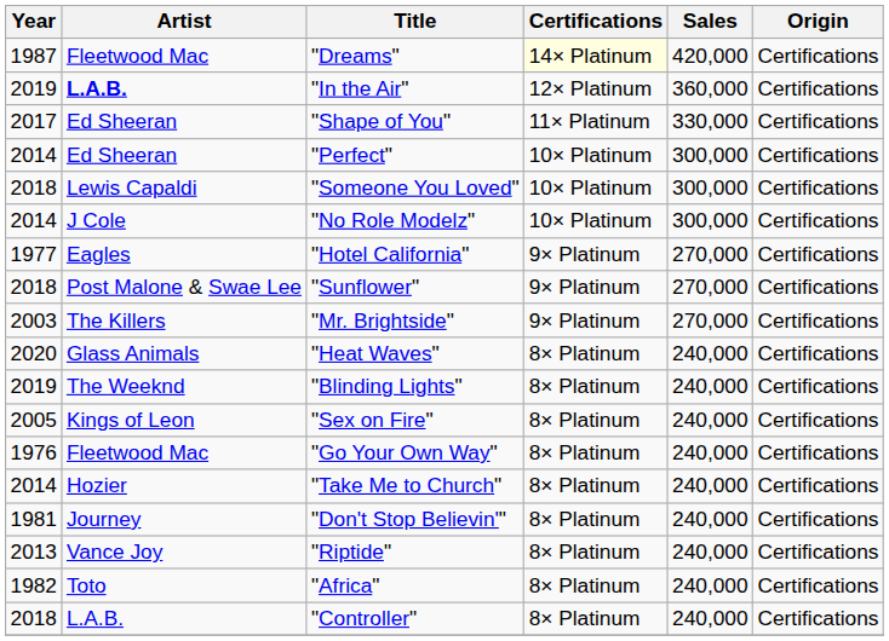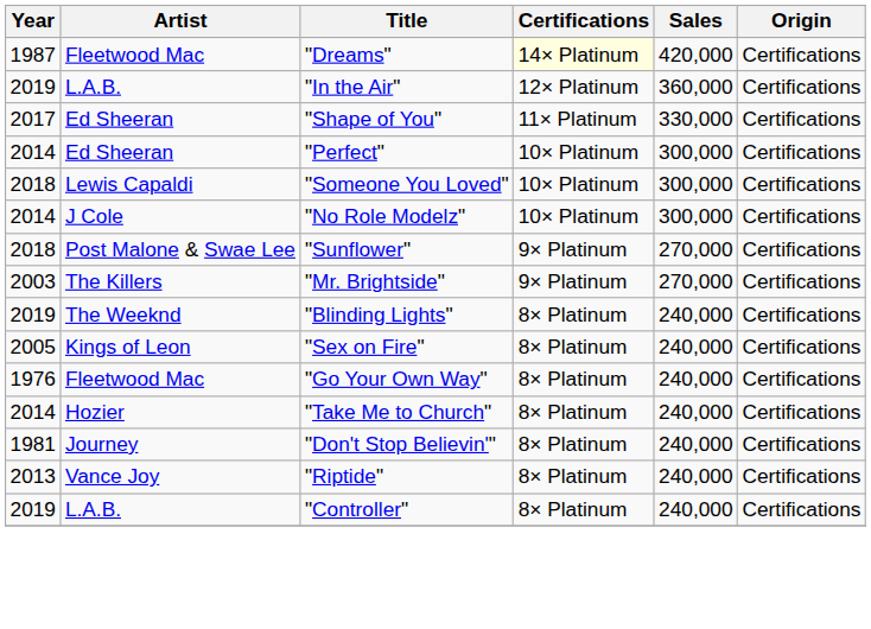 <table class="wikitable">
 <tr>
 <th>Year</th>
 <th>Artist</th>
 <th>Title</th>
 <th>Certifications</th>
 <th>Sales</th>
 <th>Origin</th>
 </tr>
 <tr>
 <td>1987</td>
 <td><a href='#'>Fleetwood Mac</a></td>
 <td>"<a href='#'>Dreams</a>"</td>
 <td style="background: lightyellow;">14× Platinum</td>
 <td>420,000</td>
 <td>Certifications</td>
 </tr>
 <tr>
 <td>2019</td>
-<td><strong><a href='#'>L.A.B.</a></strong></td>
+<td><a href='#'>L.A.B.</a></td>
 <td>"<a href='#'>In the Air</a>"</td>
 <td>12× Platinum</td>
 <td>360,000</td>
 <td>Certifications</td>
 </tr>
 <tr>
 <td>2017</td>
 <td><a href='#'>Ed Sheeran</a></td>
 <td>"<a href='#'>Shape of You</a>"</td>
 <td>11× Platinum</td>
 <td>330,000</td>
 <td>Certifications</td>
 </tr>
 <tr>
 <td>2014</td>
 <td><a href='#'>Ed Sheeran</a></td>
 <td>"<a href='#'>Perfect</a>"</td>
 <td>10× Platinum</td>
 <td>300,000</td>
 <td>Certifications</td>
 </tr>
 <tr>
 <td>2018</td>
 <td><a href='#'>Lewis Capaldi</a></td>
 <td>"<a href='#'>Someone You Loved</a>"</td>
 <td>10× Platinum</td>
 <td>300,000</td>
 <td>Certifications</td>
 </tr>
 <tr>
 <td>2014</td>
 <td><a href='#'>J Cole</a></td>
 <td>"<a href='#'>No Role Modelz</a>"</td>
 <td>10× Platinum</td>
 <td>300,000</td>
 <td>Certifications</td>
 </tr>
 <tr>
-<td>1977</td>
-<td><a href='#'>Eagles</a></td>
-<td>"<a href='#'>Hotel California</a>"</td>
-<td>9× Platinum</td>
-<td>270,000</td>
-<td>Certifications</td>
-</tr>
-<tr>
 <td>2018</td>
 <td><a href='#'>Post Malone</a> & <a href='#'>Swae Lee</a></td>
 <td>"<a href='#'>Sunflower</a>"</td>
 <td>9× Platinum</td>
 <td>270,000</td>
 <td>Certifications</td>
 </tr>
 <tr>
 <td>2003</td>
 <td><a href='#'>The Killers</a></td>
 <td>"<a href='#'>Mr. Brightside</a>"</td>
 <td>9× Platinum</td>
 <td>270,000</td>
-<td>Certifications</td>
-</tr>
-<tr>
-<td>2020</td>
-<td><a href='#'>Glass Animals</a></td>
-<td>"<a href='#'>Heat Waves</a>"</td>
-<td>8× Platinum</td>
-<td>240,000</td>
 <td>Certifications</td>
 </tr>
 <tr>
 <td>2019</td>
 <td><a href='#'>The Weeknd</a></td>
 <td>"<a href='#'>Blinding Lights</a>"</td>
 <td>8× Platinum</td>
 <td>240,000</td>
 <td>Certifications</td>
 </tr>
 <tr>
 <td>2005</td>
 <td><a href='#'>Kings of Leon</a></td>
 <td>"<a href='#'>Sex on Fire</a>"</td>
 <td>8× Platinum</td>
 <td>240,000</td>
 <td>Certifications</td>
 </tr>
 <tr>
 <td>1976</td>
 <td><a href='#'>Fleetwood Mac</a></td>
 <td>"<a href='#'>Go Your Own Way</a>"</td>
 <td>8× Platinum</td>
 <td>240,000</td>
 <td>Certifications</td>
 </tr>
 <tr>
 <td>2014</td>
 <td><a href='#'>Hozier</a></td>
 <td>"<a href='#'>Take Me to Church</a>"</td>
 <td>8× Platinum</td>
 <td>240,000</td>
 <td>Certifications</td>
 </tr>
 <tr>
 <td>1981</td>
 <td><a href='#'>Journey</a></td>
 <td>"<a href='#'>Don't Stop Believin'</a>"</td>
 <td>8× Platinum</td>
 <td>240,000</td>
 <td>Certifications</td>
 </tr>
 <tr>
 <td>2013</td>
 <td><a href='#'>Vance Joy</a></td>
 <td>"<a href='#'>Riptide</a>"</td>
 <td>8× Platinum</td>
 <td>240,000</td>
 <td>Certifications</td>
 </tr>
 <tr>
-<td>1982</td>
-<td><a href='#'>Toto</a></td>
-<td>"<a href='#'>Africa</a>"</td>
-<td>8× Platinum</td>
-<td>240,000</td>
-<td>Certifications</td>
-</tr>
-<tr>
-<td>2018</td>
+<td>2019</td>
 <td><a href='#'>L.A.B.</a></td>
 <td>"<a href='#'>Controller</a>"</td>
 <td>8× Platinum</td>
 <td>240,000</td>
 <td>Certifications</td>
 </tr>
 <tr>
 </tr>
 </table>
